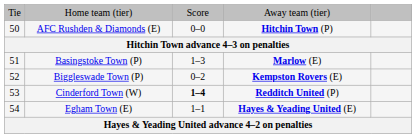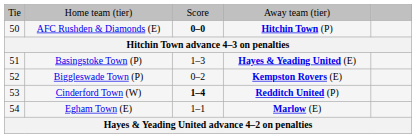 <table class="wikitable" style="width: 600px; background:WhiteSmoke; text-align:center; font-size:90%">
 <tr>
 <td scope="col" style="width:  5.00%; background:silver;">Tie</td>
 <td scope="col" style="width: 36.25%; background:silver;">Home team (tier)</td>
 <td scope="col" style="width: 12.50%; background:silver;">Score</td>
 <td scope="col" style="width: 36.25%; background:silver;">Away team (tier)</td>
 <td scope="col" style="width: 10.00%; background:silver;"></td>
 </tr>
 <tr>
 <td>50</td>
 <td><a href='#'>AFC Rushden & Diamonds</a> (E)</td>
-<td>0–0</td>
+<td><strong>0–0</strong></td>
 <td><strong><a href='#'>Hitchin Town</a></strong> (P)</td>
 <td></td>
 </tr>
 <tr>
 <th colspan="5">Hitchin Town advance 4–3 on penalties</th>
 </tr>
 <tr>
 <td>51</td>
 <td><a href='#'>Basingstoke Town</a> (P)</td>
 <td>1–3</td>
-<td><strong><a href='#'>Marlow</a></strong> (E)</td>
+<td><strong><a href='#'>Hayes & Yeading United</a></strong> (E)</td>
 <td></td>
 </tr>
 <tr>
 <td>52</td>
 <td><a href='#'>Biggleswade Town</a> (P)</td>
 <td>0–2</td>
 <td><strong><a href='#'>Kempston Rovers</a></strong> (E)</td>
 <td></td>
 </tr>
 <tr>
 <td>53</td>
 <td><a href='#'>Cinderford Town</a> (W)</td>
 <td><strong>1–4</strong></td>
 <td><strong><a href='#'>Redditch United</a></strong> (P)</td>
 <td></td>
 </tr>
 <tr>
 <td>54</td>
 <td><a href='#'>Egham Town</a> (E)</td>
 <td>1–1</td>
-<td><strong><a href='#'>Hayes & Yeading United</a></strong> (E)</td>
+<td><strong><a href='#'>Marlow</a></strong> (E)</td>
 <td></td>
 </tr>
 <tr>
 <th colspan="5">Hayes & Yeading United advance 4–2 on penalties</th>
 </tr>
 </table>
